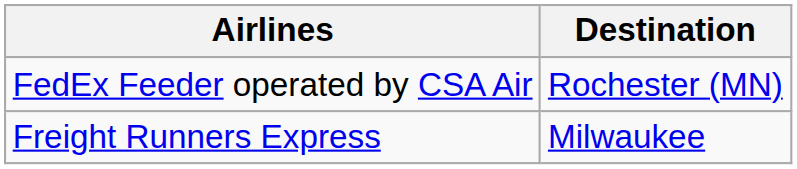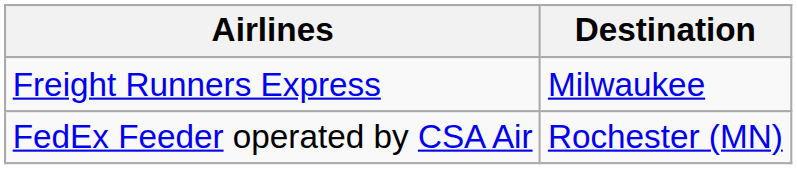 <table class="wikitable">
 <tr>
 <th>Airlines</th>
 <th>Destination</th>
 </tr>
 <tr>
+<td><a href='#'>Freight Runners Express</a></td>
+<td><a href='#'>Milwaukee</a></td>
+</tr>
+<tr>
 <td><a href='#'>FedEx Feeder</a> operated by <a href='#'>CSA Air</a></td>
 <td><a href='#'>Rochester (MN)</a></td>
 </tr>
-<tr>
-<td><a href='#'>Freight Runners Express</a></td>
-<td><a href='#'>Milwaukee</a></td>
-</tr>
 </table>
